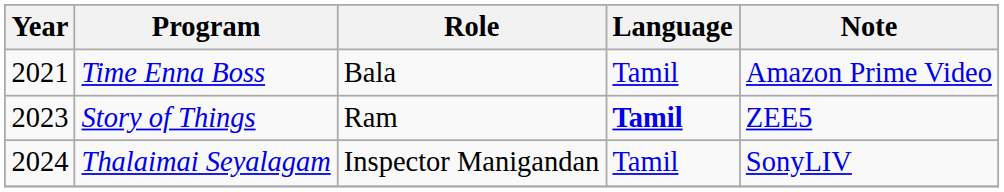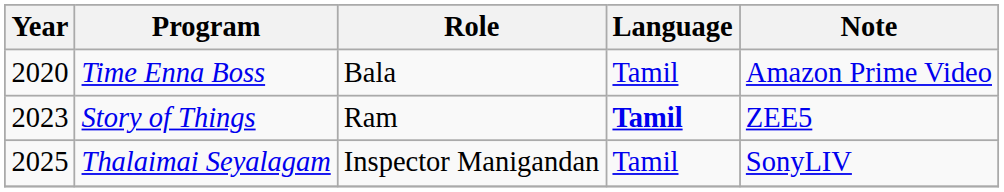 <table class="wikitable sortable">
 <tr>
 <th scope="col">Year</th>
 <th scope="col">Program</th>
 <th scope="col">Role</th>
 <th scope="col">Language</th>
 <th scope="col" class="unsortable">Note</th>
 </tr>
 <tr>
-<td>2021</td>
+<td>2020</td>
 <td><em><a href='#'>Time Enna Boss</a></em></td>
 <td>Bala</td>
 <td><a href='#'>Tamil</a></td>
 <td><a href='#'>Amazon Prime Video</a></td>
 </tr>
 <tr>
 <td>2023</td>
 <td><em><a href='#'>Story of Things</a></em></td>
 <td>Ram</td>
 <td><strong><a href='#'>Tamil</a></strong></td>
 <td><a href='#'>ZEE5</a></td>
 </tr>
 <tr>
-<td>2024</td>
+<td>2025</td>
 <td><em><a href='#'>Thalaimai Seyalagam</a></em></td>
 <td>Inspector Manigandan</td>
 <td><a href='#'>Tamil</a></td>
 <td><a href='#'>SonyLIV</a></td>
 </tr>
 <tr>
 </tr>
 </table>
